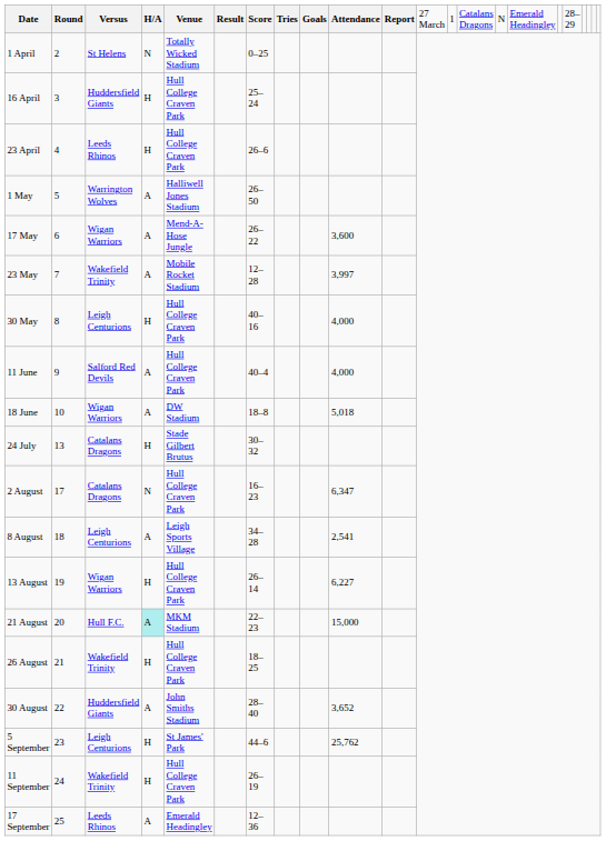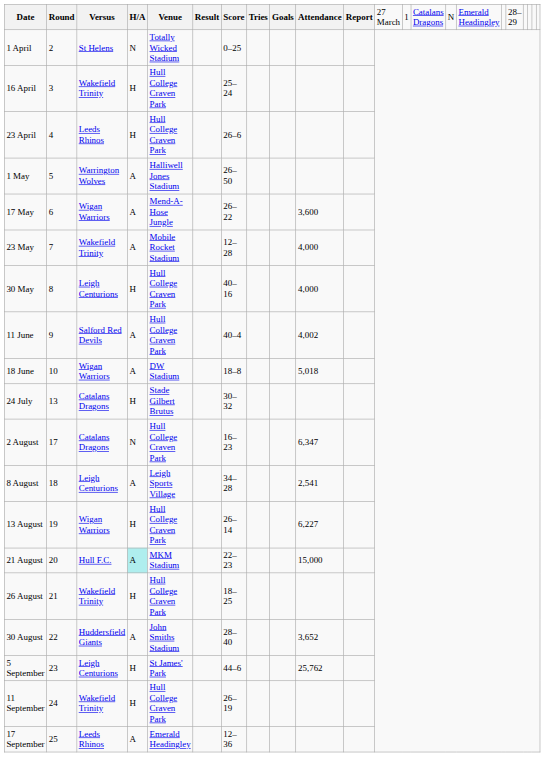 <table class="wikitable defaultleft col2center col4center col7center col10right" style="font-size:90%;">
 <tr>
 <th>Date</th>
 <th>Round</th>
 <th>Versus</th>
 <th>H/A</th>
 <th>Venue</th>
 <th>Result</th>
 <th>Score</th>
 <th>Tries</th>
 <th>Goals</th>
 <th>Attendance</th>
 <th>Report</th>
 <td>27 March</td>
 <td>1</td>
 <td> <a href='#'>Catalans Dragons</a></td>
 <td>N</td>
 <td><a href='#'>Emerald Headingley</a></td>
 <td></td>
 <td>28–29</td>
 <td></td>
 <td></td>
 <td> </td>
 <td></td>
 </tr>
 <tr>
 <td>1 April</td>
 <td>2</td>
 <td> <a href='#'>St Helens</a></td>
 <td>N</td>
 <td><a href='#'>Totally Wicked Stadium</a></td>
 <td></td>
 <td>0–25</td>
 <td></td>
 <td></td>
 <td></td>
 <td></td>
 </tr>
 <tr>
 <td>16 April</td>
 <td>3</td>
-<td> <a href='#'>Huddersfield Giants</a></td>
+<td> <a href='#'>Wakefield Trinity</a></td>
 <td>H</td>
 <td><a href='#'>Hull College Craven Park</a></td>
 <td></td>
 <td>25–24</td>
 <td></td>
 <td></td>
 <td></td>
 <td></td>
 </tr>
 <tr>
 <td>23 April</td>
 <td>4</td>
 <td> <a href='#'>Leeds Rhinos</a></td>
 <td>H</td>
 <td><a href='#'>Hull College Craven Park</a></td>
 <td></td>
 <td>26–6</td>
 <td></td>
 <td></td>
 <td></td>
 <td></td>
 </tr>
 <tr>
 <td>1 May</td>
 <td>5</td>
 <td> <a href='#'>Warrington Wolves</a></td>
 <td>A</td>
 <td><a href='#'>Halliwell Jones Stadium</a></td>
 <td></td>
 <td>26–50</td>
 <td></td>
 <td></td>
 <td></td>
 <td></td>
 </tr>
 <tr>
 <td>17 May</td>
 <td>6</td>
 <td> <a href='#'>Wigan Warriors</a></td>
 <td>A</td>
 <td><a href='#'>Mend-A-Hose Jungle</a></td>
 <td></td>
 <td>26–22</td>
 <td></td>
 <td></td>
 <td>3,600</td>
 <td></td>
 </tr>
 <tr>
 <td>23 May</td>
 <td>7</td>
 <td> <a href='#'>Wakefield Trinity</a></td>
 <td>A</td>
 <td><a href='#'>Mobile Rocket Stadium</a></td>
 <td></td>
 <td>12–28</td>
 <td></td>
 <td></td>
-<td>3,997</td>
+<td>4,000</td>
 <td></td>
 </tr>
 <tr>
 <td>30 May</td>
 <td>8</td>
 <td> <a href='#'>Leigh Centurions</a></td>
 <td>H</td>
 <td><a href='#'>Hull College Craven Park</a></td>
 <td></td>
 <td>40–16</td>
 <td></td>
 <td></td>
 <td>4,000</td>
 <td></td>
 </tr>
 <tr>
 <td>11 June</td>
 <td>9</td>
 <td> <a href='#'>Salford Red Devils</a></td>
 <td>A</td>
 <td><a href='#'>Hull College Craven Park</a></td>
 <td></td>
 <td>40–4</td>
 <td></td>
 <td></td>
-<td>4,000</td>
+<td>4,002</td>
 <td></td>
 </tr>
 <tr>
 <td>18 June</td>
 <td>10</td>
 <td> <a href='#'>Wigan Warriors</a></td>
 <td>A</td>
 <td><a href='#'>DW Stadium</a></td>
 <td></td>
 <td>18–8</td>
 <td></td>
 <td></td>
 <td>5,018</td>
 <td></td>
 </tr>
 <tr>
 <td>24 July</td>
 <td>13</td>
 <td> <a href='#'>Catalans Dragons</a></td>
 <td>H</td>
 <td><a href='#'>Stade Gilbert Brutus</a></td>
 <td></td>
 <td>30–32</td>
 <td></td>
 <td></td>
 <td></td>
 <td></td>
 </tr>
 <tr>
 <td>2 August</td>
 <td>17</td>
 <td> <a href='#'>Catalans Dragons</a></td>
 <td>N</td>
 <td><a href='#'>Hull College Craven Park</a></td>
 <td></td>
 <td>16–23</td>
 <td></td>
 <td></td>
 <td>6,347</td>
 <td></td>
 </tr>
 <tr>
 <td>8 August</td>
 <td>18</td>
 <td> <a href='#'>Leigh Centurions</a></td>
 <td>A</td>
 <td><a href='#'>Leigh Sports Village</a></td>
 <td></td>
 <td>34–28</td>
 <td></td>
 <td></td>
 <td>2,541</td>
 <td></td>
 </tr>
 <tr>
 <td>13 August</td>
 <td>19</td>
 <td> <a href='#'>Wigan Warriors</a></td>
 <td>H</td>
 <td><a href='#'>Hull College Craven Park</a></td>
 <td></td>
 <td>26–14</td>
 <td></td>
 <td></td>
 <td>6,227</td>
 <td></td>
 </tr>
 <tr>
 <td>21 August</td>
 <td>20</td>
 <td> <a href='#'>Hull F.C.</a></td>
 <td style="background: paleturquoise;">A</td>
 <td><a href='#'>MKM Stadium</a></td>
 <td></td>
 <td>22–23</td>
 <td></td>
 <td></td>
 <td>15,000</td>
 <td></td>
 </tr>
 <tr>
 <td>26 August</td>
 <td>21</td>
 <td> <a href='#'>Wakefield Trinity</a></td>
 <td>H</td>
 <td><a href='#'>Hull College Craven Park</a></td>
 <td></td>
 <td>18–25</td>
 <td></td>
 <td></td>
 <td></td>
 <td></td>
 </tr>
 <tr>
 <td>30 August</td>
 <td>22</td>
 <td> <a href='#'>Huddersfield Giants</a></td>
 <td>A</td>
 <td><a href='#'>John Smiths Stadium</a></td>
 <td></td>
 <td>28–40</td>
 <td></td>
 <td></td>
 <td>3,652</td>
 <td></td>
 </tr>
 <tr>
 <td>5 September</td>
 <td>23</td>
 <td> <a href='#'>Leigh Centurions</a></td>
 <td>H</td>
 <td><a href='#'>St James' Park</a></td>
 <td></td>
 <td>44–6</td>
 <td></td>
 <td></td>
 <td>25,762</td>
 <td></td>
 </tr>
 <tr>
 <td>11 September</td>
 <td>24</td>
 <td> <a href='#'>Wakefield Trinity</a></td>
 <td>H</td>
 <td><a href='#'>Hull College Craven Park</a></td>
 <td></td>
 <td>26–19</td>
 <td></td>
 <td></td>
 <td></td>
 <td></td>
 </tr>
 <tr>
 <td>17 September</td>
 <td>25</td>
 <td> <a href='#'>Leeds Rhinos</a></td>
 <td>A</td>
 <td><a href='#'>Emerald Headingley</a></td>
 <td></td>
 <td>12–36</td>
 <td></td>
 <td></td>
 <td></td>
 <td></td>
 </tr>
 </table>
